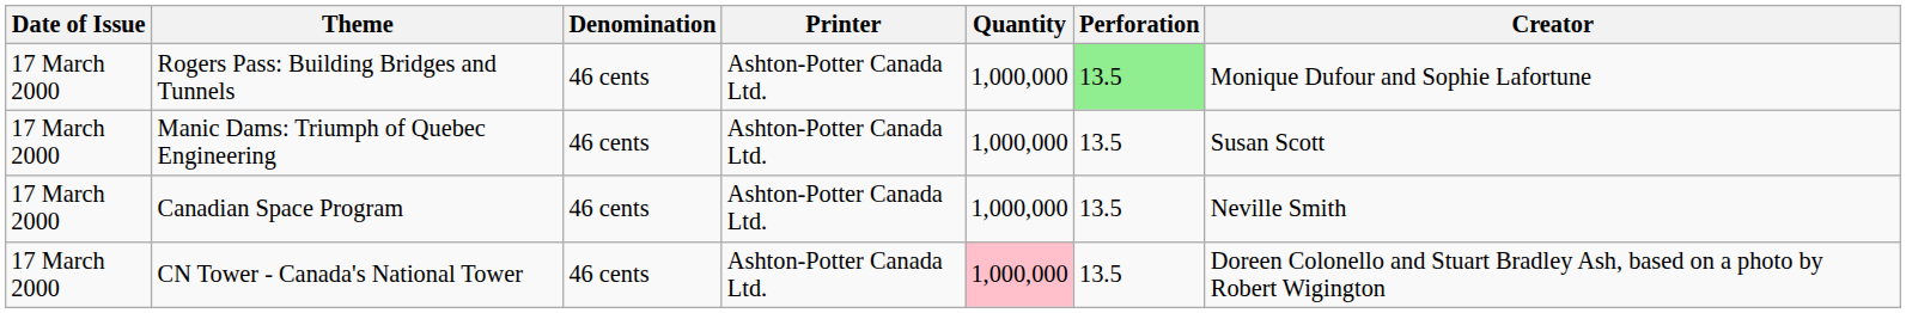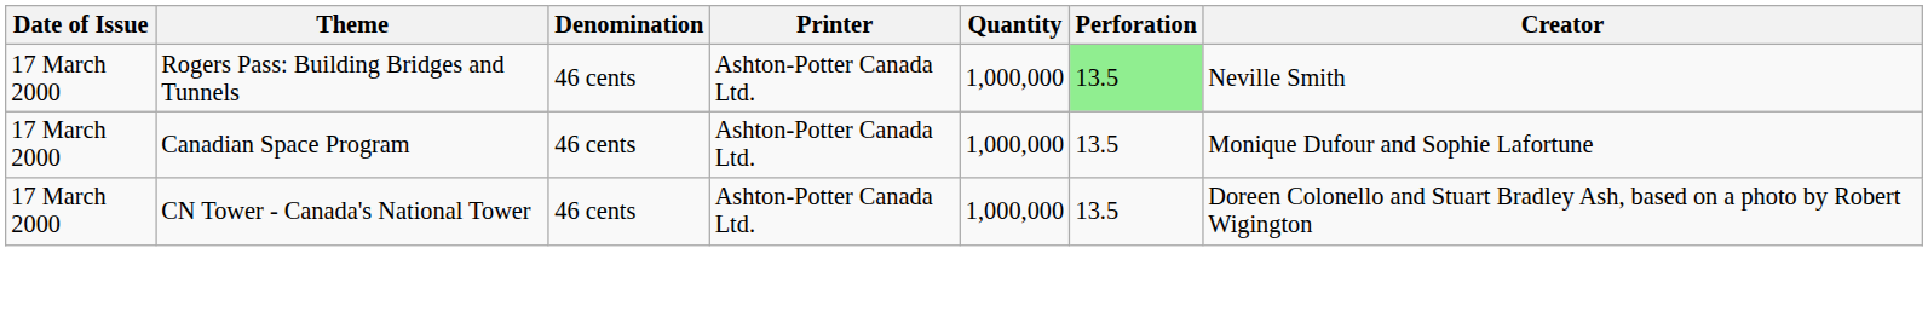 <table class="wikitable sortable">
 <tr>
 <th>Date of Issue</th>
 <th>Theme</th>
 <th>Denomination</th>
 <th>Printer</th>
 <th>Quantity</th>
 <th>Perforation</th>
 <th>Creator</th>
 </tr>
 <tr>
 <td>17 March 2000</td>
 <td>Rogers Pass: Building Bridges and Tunnels </td>
 <td>46 cents</td>
 <td>Ashton-Potter Canada Ltd.</td>
 <td>1,000,000</td>
 <td style="background: lightgreen;">13.5</td>
-<td>Monique Dufour and Sophie Lafortune</td>
-</tr>
-<tr>
-<td>17 March 2000</td>
-<td>Manic Dams: Triumph of Quebec Engineering </td>
-<td>46 cents</td>
-<td>Ashton-Potter Canada Ltd.</td>
-<td>1,000,000</td>
-<td>13.5</td>
-<td>Susan Scott</td>
+<td>Neville Smith</td>
 </tr>
 <tr>
 <td>17 March 2000</td>
 <td>Canadian Space Program </td>
 <td>46 cents</td>
 <td>Ashton-Potter Canada Ltd.</td>
 <td>1,000,000</td>
 <td>13.5</td>
-<td>Neville Smith</td>
+<td>Monique Dufour and Sophie Lafortune</td>
 </tr>
 <tr>
 <td>17 March 2000</td>
 <td>CN Tower - Canada's National Tower </td>
 <td>46 cents</td>
 <td>Ashton-Potter Canada Ltd.</td>
-<td style="background: pink;">1,000,000</td>
+<td>1,000,000</td>
 <td>13.5</td>
 <td>Doreen Colonello and Stuart Bradley Ash, based on a photo by  Robert Wigington</td>
 </tr>
 </table>
